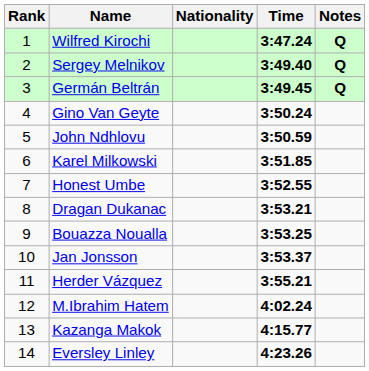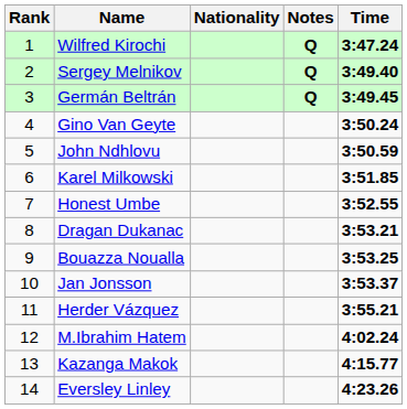 <table class="wikitable sortable" style="text-align:center">
 <tr>
 <th>Rank</th>
 <th>Name</th>
 <th>Nationality</th>
+<th>Notes</th>
 <th>Time</th>
-<th>Notes</th>
 </tr>
 <tr bgcolor=ccffcc>
 <td>1</td>
 <td align=left><a href='#'>Wilfred Kirochi</a></td>
 <td align=left></td>
+<td><strong>Q</strong></td>
 <td><strong>3:47.24</strong></td>
-<td><strong>Q</strong></td>
 </tr>
 <tr bgcolor=ccffcc>
 <td>2</td>
 <td align=left><a href='#'>Sergey Melnikov</a></td>
 <td align=left></td>
+<td><strong>Q</strong></td>
 <td><strong>3:49.40</strong></td>
-<td><strong>Q</strong></td>
 </tr>
 <tr bgcolor=ccffcc>
 <td>3</td>
 <td align=left><a href='#'>Germán Beltrán</a></td>
 <td align=left></td>
+<td><strong>Q</strong></td>
 <td><strong>3:49.45</strong></td>
-<td><strong>Q</strong></td>
 </tr>
 <tr>
 <td>4</td>
 <td align=left><a href='#'>Gino Van Geyte</a></td>
 <td align=left></td>
+<td></td>
 <td><strong>3:50.24</strong></td>
-<td></td>
 </tr>
 <tr>
 <td>5</td>
 <td align=left><a href='#'>John Ndhlovu</a></td>
 <td align=left></td>
+<td></td>
 <td><strong>3:50.59</strong></td>
-<td></td>
 </tr>
 <tr>
 <td>6</td>
 <td align=left><a href='#'>Karel Milkowski</a></td>
 <td align=left></td>
+<td></td>
 <td><strong>3:51.85</strong></td>
-<td></td>
 </tr>
 <tr>
 <td>7</td>
 <td align=left><a href='#'>Honest Umbe</a></td>
 <td align=left></td>
+<td></td>
 <td><strong>3:52.55</strong></td>
-<td></td>
 </tr>
 <tr>
 <td>8</td>
 <td align=left><a href='#'>Dragan Dukanac</a></td>
 <td align=left></td>
+<td></td>
 <td><strong>3:53.21</strong></td>
-<td></td>
 </tr>
 <tr>
 <td>9</td>
 <td align=left><a href='#'>Bouazza Noualla</a></td>
 <td align=left></td>
+<td></td>
 <td><strong>3:53.25</strong></td>
-<td></td>
 </tr>
 <tr>
 <td>10</td>
 <td align=left><a href='#'>Jan Jonsson</a></td>
 <td align=left></td>
+<td></td>
 <td><strong>3:53.37</strong></td>
-<td></td>
 </tr>
 <tr>
 <td>11</td>
 <td align=left><a href='#'>Herder Vázquez</a></td>
 <td align=left></td>
+<td></td>
 <td><strong>3:55.21</strong></td>
-<td></td>
 </tr>
 <tr>
 <td>12</td>
 <td align=left><a href='#'>M.Ibrahim Hatem</a></td>
 <td align=left></td>
+<td></td>
 <td><strong>4:02.24</strong></td>
-<td></td>
 </tr>
 <tr>
 <td>13</td>
 <td align=left><a href='#'>Kazanga Makok</a></td>
 <td align=left></td>
+<td></td>
 <td><strong>4:15.77</strong></td>
-<td></td>
 </tr>
 <tr>
 <td>14</td>
 <td align=left><a href='#'>Eversley Linley</a></td>
 <td align=left></td>
+<td></td>
 <td><strong>4:23.26</strong></td>
-<td></td>
 </tr>
 </table>
